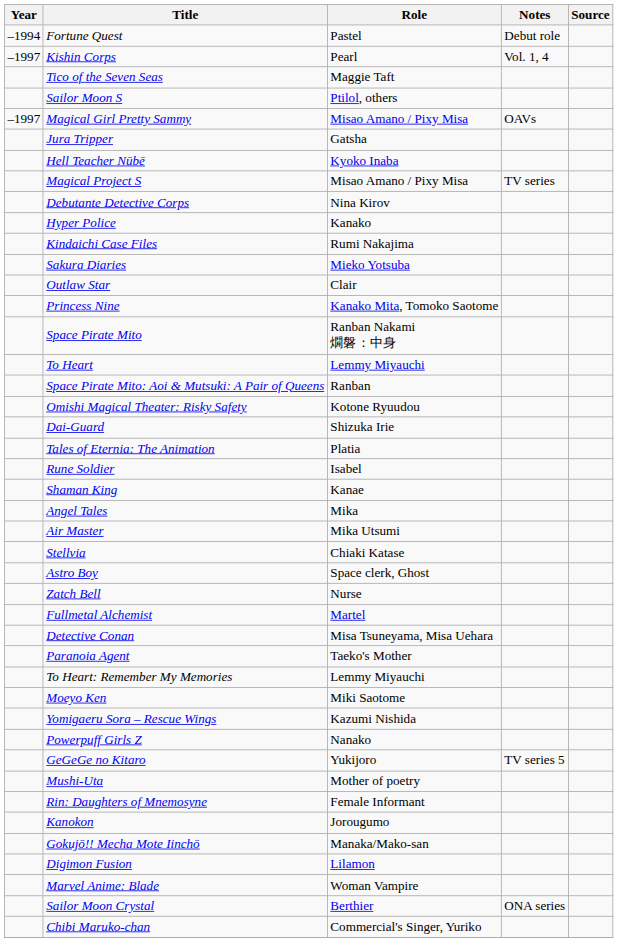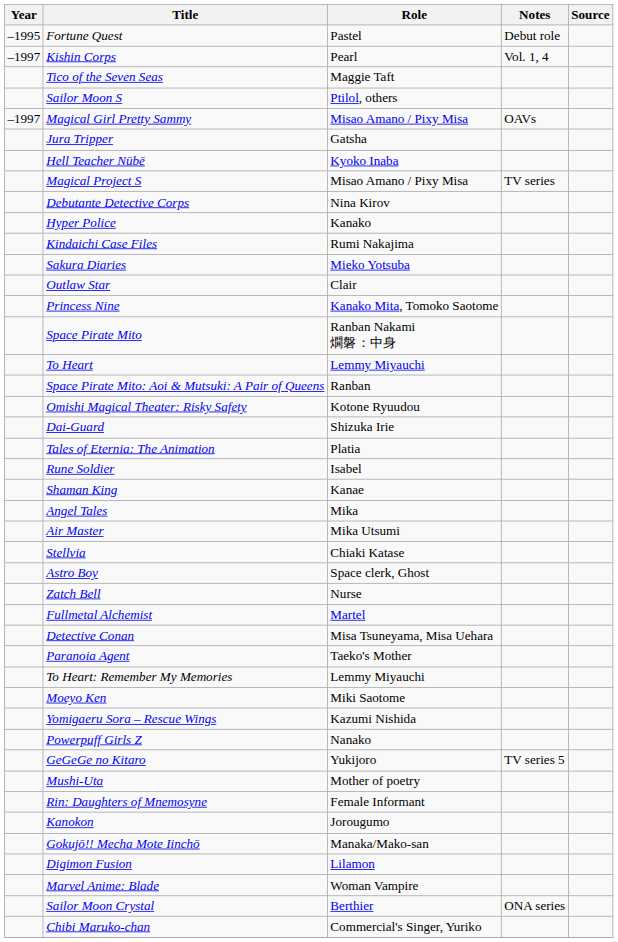 <table class="wikitable sortable plainrowheaders">
 <tr>
 <th>Year</th>
 <th>Title</th>
 <th>Role</th>
 <th class="unsortable">Notes</th>
 <th class="unsortable">Source</th>
 </tr>
 <tr>
-<td>–1994</td>
+<td>–1995</td>
 <td><em>Fortune Quest</em></td>
 <td>Pastel</td>
 <td>Debut role</td>
 <td></td>
 </tr>
 <tr>
 <td>–1997</td>
 <td><em><a href='#'>Kishin Corps</a></em></td>
 <td>Pearl</td>
 <td>Vol. 1, 4</td>
 <td></td>
 </tr>
 <tr>
 <td></td>
 <td><em><a href='#'>Tico of the Seven Seas</a></em></td>
 <td>Maggie Taft</td>
 <td></td>
 <td></td>
 </tr>
 <tr>
 <td></td>
 <td><em><a href='#'>Sailor Moon S</a></em></td>
 <td><a href='#'>Ptilol</a>, others </td>
 <td></td>
 <td></td>
 </tr>
 <tr>
 <td>–1997</td>
 <td><em><a href='#'>Magical Girl Pretty Sammy</a></em></td>
 <td><a href='#'>Misao Amano / Pixy Misa</a></td>
 <td>OAVs</td>
 <td></td>
 </tr>
 <tr>
 <td></td>
 <td><em><a href='#'>Jura Tripper</a></em></td>
 <td>Gatsha</td>
 <td></td>
 <td></td>
 </tr>
 <tr>
 <td></td>
 <td><em><a href='#'>Hell Teacher Nūbē</a></em></td>
 <td><a href='#'>Kyoko Inaba</a></td>
 <td></td>
 <td></td>
 </tr>
 <tr>
 <td></td>
 <td><em><a href='#'>Magical Project S</a></em></td>
 <td>Misao Amano / Pixy Misa</td>
 <td>TV series</td>
 <td></td>
 </tr>
 <tr>
 <td></td>
 <td><em><a href='#'>Debutante Detective Corps</a></em></td>
 <td>Nina Kirov</td>
 <td></td>
 <td></td>
 </tr>
 <tr>
 <td></td>
 <td><em><a href='#'>Hyper Police</a></em></td>
 <td>Kanako</td>
 <td></td>
 <td></td>
 </tr>
 <tr>
 <td></td>
 <td><em><a href='#'>Kindaichi Case Files</a></em></td>
 <td>Rumi Nakajima</td>
 <td></td>
 <td></td>
 </tr>
 <tr>
 <td></td>
 <td><em><a href='#'>Sakura Diaries</a></em></td>
 <td><a href='#'>Mieko Yotsuba</a></td>
 <td></td>
 <td></td>
 </tr>
 <tr>
 <td></td>
 <td><em><a href='#'>Outlaw Star</a></em></td>
 <td>Clair</td>
 <td></td>
 <td></td>
 </tr>
 <tr>
 <td></td>
 <td><em><a href='#'>Princess Nine</a></em></td>
 <td><a href='#'>Kanako Mita</a>, Tomoko Saotome</td>
 <td></td>
 <td></td>
 </tr>
 <tr>
 <td></td>
 <td><em><a href='#'>Space Pirate Mito</a></em></td>
 <td>Ranban Nakami<br>燗磐：中身</td>
 <td></td>
 <td></td>
 </tr>
 <tr>
 <td></td>
 <td><em><a href='#'>To Heart</a></em></td>
 <td><a href='#'>Lemmy Miyauchi</a></td>
 <td></td>
 <td></td>
 </tr>
 <tr>
 <td></td>
 <td><em><a href='#'>Space Pirate Mito: Aoi & Mutsuki: A Pair of Queens</a></em></td>
 <td>Ranban</td>
 <td></td>
 <td></td>
 </tr>
 <tr>
 <td></td>
 <td><em><a href='#'>Omishi Magical Theater: Risky Safety</a></em></td>
 <td>Kotone Ryuudou</td>
 <td></td>
 <td></td>
 </tr>
 <tr>
 <td></td>
 <td><em><a href='#'>Dai-Guard</a></em></td>
 <td>Shizuka Irie</td>
 <td></td>
 <td></td>
 </tr>
 <tr>
 <td></td>
 <td><em><a href='#'>Tales of Eternia: The Animation</a></em></td>
 <td>Platia</td>
 <td></td>
 <td></td>
 </tr>
 <tr>
 <td></td>
 <td><em><a href='#'>Rune Soldier</a></em></td>
 <td>Isabel</td>
 <td></td>
 <td></td>
 </tr>
 <tr>
 <td></td>
 <td><em><a href='#'>Shaman King</a></em></td>
 <td>Kanae</td>
 <td></td>
 <td></td>
 </tr>
 <tr>
 <td></td>
 <td><em><a href='#'>Angel Tales</a></em></td>
 <td>Mika</td>
 <td></td>
 <td></td>
 </tr>
 <tr>
 <td></td>
 <td><em><a href='#'>Air Master</a></em></td>
 <td>Mika Utsumi</td>
 <td></td>
 <td></td>
 </tr>
 <tr>
 <td></td>
 <td><em><a href='#'>Stellvia</a></em></td>
 <td>Chiaki Katase</td>
 <td></td>
 <td></td>
 </tr>
 <tr>
 <td></td>
 <td><em><a href='#'>Astro Boy</a></em></td>
 <td>Space clerk, Ghost</td>
 <td></td>
 <td></td>
 </tr>
 <tr>
 <td></td>
 <td><em><a href='#'>Zatch Bell</a></em></td>
 <td>Nurse</td>
 <td></td>
 <td></td>
 </tr>
 <tr>
 <td></td>
 <td><em><a href='#'>Fullmetal Alchemist</a></em></td>
 <td><a href='#'>Martel</a></td>
 <td></td>
 <td></td>
 </tr>
 <tr>
 <td></td>
 <td><em><a href='#'>Detective Conan</a></em></td>
 <td>Misa Tsuneyama, Misa Uehara</td>
 <td></td>
 <td></td>
 </tr>
 <tr>
 <td></td>
 <td><em><a href='#'>Paranoia Agent</a></em></td>
 <td>Taeko's Mother</td>
 <td></td>
 <td></td>
 </tr>
 <tr>
 <td></td>
 <td><em>To Heart: Remember My Memories</em></td>
 <td>Lemmy Miyauchi</td>
 <td></td>
 <td></td>
 </tr>
 <tr>
 <td></td>
 <td><em><a href='#'>Moeyo Ken</a></em></td>
 <td>Miki Saotome</td>
 <td></td>
 <td></td>
 </tr>
 <tr>
 <td></td>
 <td><em><a href='#'>Yomigaeru Sora – Rescue Wings</a></em></td>
 <td>Kazumi Nishida</td>
 <td></td>
 <td></td>
 </tr>
 <tr>
 <td></td>
 <td><em><a href='#'>Powerpuff Girls Z</a></em></td>
 <td>Nanako</td>
 <td></td>
 <td></td>
 </tr>
 <tr>
 <td></td>
 <td><em><a href='#'>GeGeGe no Kitaro</a></em></td>
 <td>Yukijoro</td>
 <td>TV series 5</td>
 <td></td>
 </tr>
 <tr>
 <td></td>
 <td><em><a href='#'>Mushi-Uta</a></em></td>
 <td>Mother of poetry</td>
 <td></td>
 <td></td>
 </tr>
 <tr>
 <td></td>
 <td><em><a href='#'>Rin: Daughters of Mnemosyne</a></em></td>
 <td>Female Informant</td>
 <td></td>
 <td></td>
 </tr>
 <tr>
 <td></td>
 <td><em><a href='#'>Kanokon</a></em></td>
 <td>Jorougumo</td>
 <td></td>
 <td></td>
 </tr>
 <tr>
 <td></td>
 <td><em><a href='#'>Gokujō!! Mecha Mote Iinchō</a></em></td>
 <td>Manaka/Mako-san</td>
 <td></td>
 <td></td>
 </tr>
 <tr>
 <td></td>
 <td><em><a href='#'>Digimon Fusion</a></em></td>
 <td><a href='#'>Lilamon</a></td>
 <td></td>
 <td></td>
 </tr>
 <tr>
 <td></td>
 <td><em><a href='#'>Marvel Anime: Blade</a></em></td>
 <td>Woman Vampire</td>
 <td></td>
 <td></td>
 </tr>
 <tr>
 <td></td>
 <td><em><a href='#'>Sailor Moon Crystal</a></em></td>
 <td><a href='#'>Berthier</a></td>
 <td>ONA series</td>
 <td></td>
 </tr>
 <tr>
 <td></td>
 <td><em><a href='#'>Chibi Maruko-chan</a></em></td>
 <td>Commercial's Singer, Yuriko</td>
 <td></td>
 <td></td>
 </tr>
 <tr>
 </tr>
 </table>
